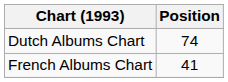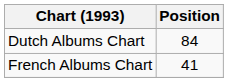 <table class="wikitable" style="text-align:center;">
 <tr>
 <th>Chart (1993)</th>
 <th>Position</th>
 </tr>
 <tr>
 <td align="left">Dutch Albums Chart</td>
-<td>74</td>
+<td>84</td>
 </tr>
 <tr>
 <td align="left">French Albums Chart</td>
 <td>41</td>
 </tr>
 <tr>
 </tr>
 </table>
